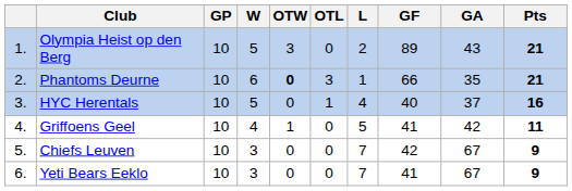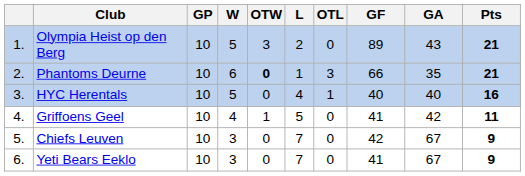 <table class="wikitable">
 <tr>
 <th width="30"></th>
 <th width="200">Club</th>
 <th width="30">GP</th>
 <th width="30">W</th>
 <th width="30">OTW</th>
+<th width="30">L</th>
 <th width="30">OTL</th>
-<th width="30">L</th>
 <th width="70">GF</th>
 <th width="70">GA</th>
 <th width="70">Pts</th>
 </tr>
 <tr bgcolor="#BCD2EE" align="center">
 <td>1.</td>
 <td align="left"><a href='#'>Olympia Heist op den Berg</a></td>
 <td>10</td>
 <td>5</td>
 <td>3</td>
+<td>2</td>
 <td>0</td>
-<td>2</td>
 <td>89</td>
 <td>43</td>
 <td><strong>21</strong></td>
 </tr>
 <tr bgcolor="#BCD2EE" align="center">
 <td>2.</td>
 <td align="left"><a href='#'>Phantoms Deurne</a></td>
 <td>10</td>
 <td>6</td>
 <td><strong>0</strong></td>
+<td>1</td>
 <td>3</td>
-<td>1</td>
 <td>66</td>
 <td>35</td>
 <td><strong>21</strong></td>
 </tr>
 <tr bgcolor="#BCD2EE" align="center">
 <td>3.</td>
 <td align="left"><a href='#'>HYC Herentals</a></td>
 <td>10</td>
 <td>5</td>
 <td>0</td>
+<td>4</td>
 <td>1</td>
-<td>4</td>
 <td>40</td>
-<td>37</td>
+<td>40</td>
 <td><strong>16</strong></td>
 </tr>
 <tr bgcolor="#FFFFFF" align="center">
 <td>4.</td>
 <td align="left"><a href='#'>Griffoens Geel</a></td>
 <td>10</td>
 <td>4</td>
 <td>1</td>
+<td>5</td>
 <td>0</td>
-<td>5</td>
 <td>41</td>
 <td>42</td>
 <td><strong>11</strong></td>
 </tr>
 <tr bgcolor="#FFFFFF" align="center">
 <td>5.</td>
 <td align="left"><a href='#'>Chiefs Leuven</a></td>
 <td>10</td>
 <td>3</td>
 <td>0</td>
+<td>7</td>
 <td>0</td>
-<td>7</td>
 <td>42</td>
 <td>67</td>
 <td><strong>9</strong></td>
 </tr>
 <tr bgcolor="#FFFFFF" align="center">
 <td>6.</td>
 <td align="left"><a href='#'>Yeti Bears Eeklo</a></td>
 <td>10</td>
 <td>3</td>
 <td>0</td>
+<td>7</td>
 <td>0</td>
-<td>7</td>
 <td>41</td>
 <td>67</td>
 <td><strong>9</strong></td>
 </tr>
 </table>
